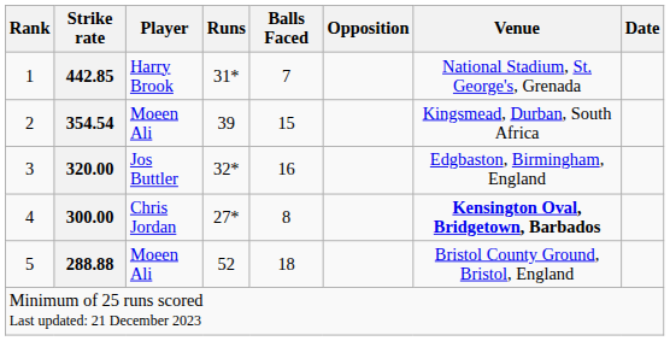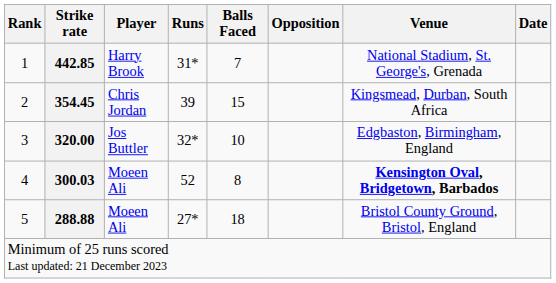 <table class="wikitable plainrowheaders" style="text-align:center;">
 <tr>
 <th scope=col>Rank</th>
 <th scope=col>Strike rate</th>
 <th scope=col>Player</th>
 <th scope=col>Runs</th>
 <th scope=col>Balls Faced</th>
 <th scope=col>Opposition</th>
 <th scope=col>Venue</th>
 <th scope=col>Date</th>
 </tr>
 <tr>
 <td>1</td>
 <th scope=row style="text-align:center;">442.85</th>
 <td align=left><a href='#'>Harry Brook</a></td>
 <td>31*</td>
 <td>7</td>
 <td></td>
 <td><a href='#'>National Stadium</a>, <a href='#'>St. George's</a>, Grenada</td>
 <td></td>
 </tr>
 <tr>
 <td>2</td>
-<th scope=row style="text-align:center;">354.54</th>
-<td align=left><a href='#'>Moeen Ali</a></td>
+<th scope=row style="text-align:center;">354.45</th>
+<td align=left><a href='#'>Chris Jordan</a></td>
 <td>39</td>
 <td>15</td>
 <td></td>
 <td><a href='#'>Kingsmead</a>, <a href='#'>Durban</a>, South Africa</td>
 <td></td>
 </tr>
 <tr>
 <td>3</td>
 <th scope=row style="text-align:center;">320.00</th>
 <td align=left><a href='#'>Jos Buttler</a></td>
 <td>32*</td>
-<td>16</td>
+<td>10</td>
 <td></td>
 <td><a href='#'>Edgbaston</a>, <a href='#'>Birmingham</a>, England</td>
 <td></td>
 </tr>
 <tr>
 <td>4</td>
-<th scope=row style="text-align:center;">300.00</th>
-<td align=left><a href='#'>Chris Jordan</a></td>
-<td>27*</td>
+<th scope=row style="text-align:center;">300.03</th>
+<td align=left><a href='#'>Moeen Ali</a></td>
+<td>52</td>
 <td>8</td>
 <td></td>
 <td><strong><a href='#'>Kensington Oval</a>, <a href='#'>Bridgetown</a>, Barbados</strong></td>
 <td></td>
 </tr>
 <tr>
 <td>5</td>
 <th scope=row style="text-align:center;">288.88</th>
 <td align=left><a href='#'>Moeen Ali</a></td>
-<td>52</td>
+<td>27*</td>
 <td>18</td>
 <td></td>
 <td><a href='#'>Bristol County Ground</a>, <a href='#'>Bristol</a>, England</td>
 <td></td>
 </tr>
 <tr>
 <td align=left colspan=8>Minimum of 25 runs scored<br><small>Last updated: 21 December 2023</small></td>
 </tr>
 </table>
